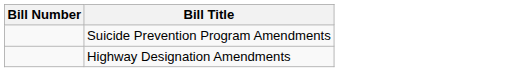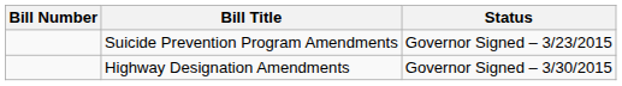 <table class="wikitable">
 <tr>
 <th>Bill Number</th>
 <th>Bill Title</th>
+<th>Status</th>
 </tr>
 <tr>
 <td><br></td>
 <td>Suicide Prevention Program Amendments</td>
+<td>Governor Signed – 3/23/2015</td>
 </tr>
 <tr>
 <td><br></td>
 <td>Highway Designation Amendments</td>
+<td>Governor Signed – 3/30/2015</td>
 </tr>
 </table>
